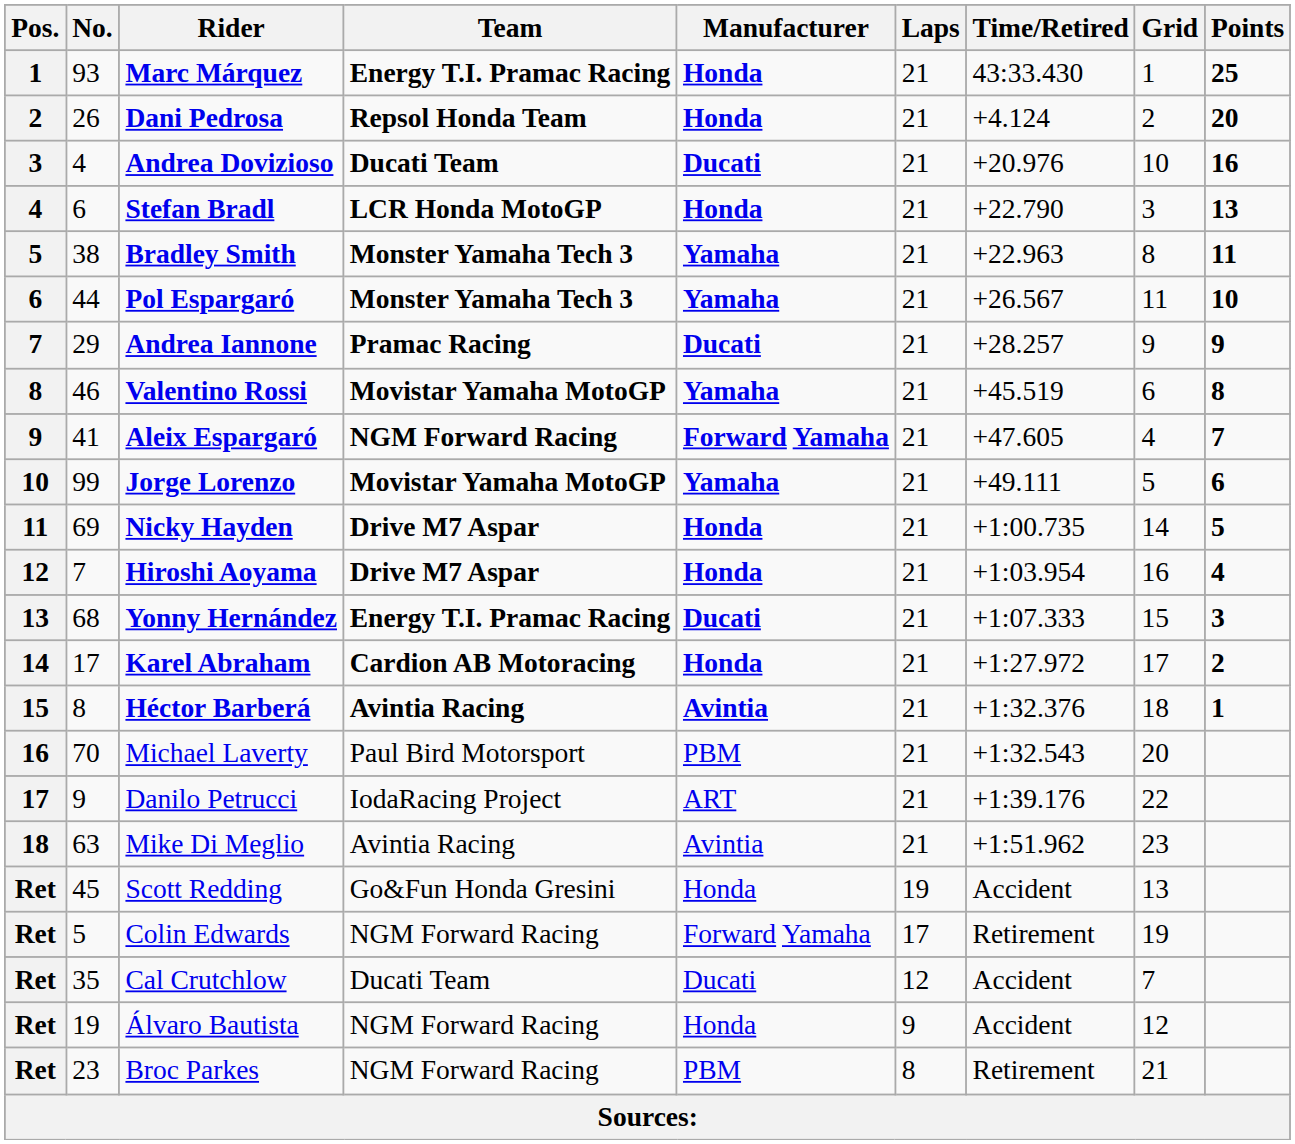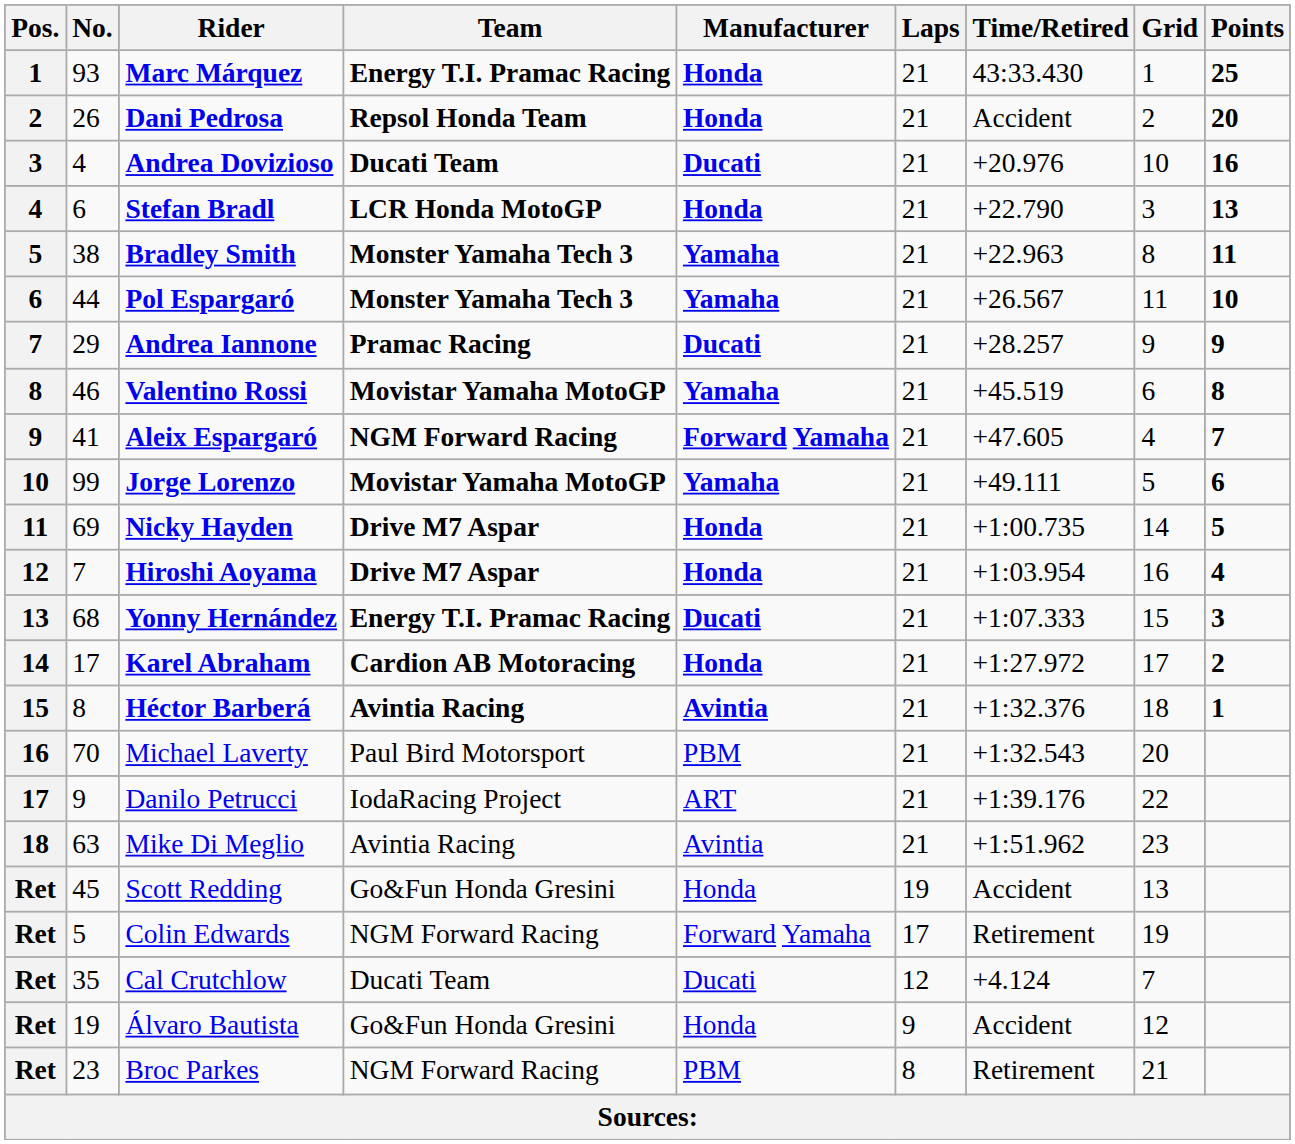 <table class="wikitable" style="font-size: 95%;">
 <tr>
 <th>Pos.</th>
 <th>No.</th>
 <th>Rider</th>
 <th>Team</th>
 <th>Manufacturer</th>
 <th>Laps</th>
 <th>Time/Retired</th>
 <th>Grid</th>
 <th>Points</th>
 </tr>
 <tr>
 <th>1</th>
 <td>93</td>
 <td> <strong><a href='#'>Marc Márquez</a></strong></td>
 <td><strong>Energy T.I. Pramac Racing</strong></td>
 <td><strong><a href='#'>Honda</a></strong></td>
 <td>21</td>
 <td>43:33.430</td>
 <td>1</td>
 <td><strong>25</strong></td>
 </tr>
 <tr>
 <th>2</th>
 <td>26</td>
 <td> <strong><a href='#'>Dani Pedrosa</a></strong></td>
 <td><strong>Repsol Honda Team</strong></td>
 <td><strong><a href='#'>Honda</a></strong></td>
 <td>21</td>
-<td>+4.124</td>
+<td>Accident</td>
 <td>2</td>
 <td><strong>20</strong></td>
 </tr>
 <tr>
 <th>3</th>
 <td>4</td>
 <td> <strong><a href='#'>Andrea Dovizioso</a></strong></td>
 <td><strong>Ducati Team</strong></td>
 <td><strong><a href='#'>Ducati</a></strong></td>
 <td>21</td>
 <td>+20.976</td>
 <td>10</td>
 <td><strong>16</strong></td>
 </tr>
 <tr>
 <th>4</th>
 <td>6</td>
 <td> <strong><a href='#'>Stefan Bradl</a></strong></td>
 <td><strong>LCR Honda MotoGP</strong></td>
 <td><strong><a href='#'>Honda</a></strong></td>
 <td>21</td>
 <td>+22.790</td>
 <td>3</td>
 <td><strong>13</strong></td>
 </tr>
 <tr>
 <th>5</th>
 <td>38</td>
 <td> <strong><a href='#'>Bradley Smith</a></strong></td>
 <td><strong>Monster Yamaha Tech 3</strong></td>
 <td><strong><a href='#'>Yamaha</a></strong></td>
 <td>21</td>
 <td>+22.963</td>
 <td>8</td>
 <td><strong>11</strong></td>
 </tr>
 <tr>
 <th>6</th>
 <td>44</td>
 <td> <strong><a href='#'>Pol Espargaró</a></strong></td>
 <td><strong>Monster Yamaha Tech 3</strong></td>
 <td><strong><a href='#'>Yamaha</a></strong></td>
 <td>21</td>
 <td>+26.567</td>
 <td>11</td>
 <td><strong>10</strong></td>
 </tr>
 <tr>
 <th>7</th>
 <td>29</td>
 <td> <strong><a href='#'>Andrea Iannone</a></strong></td>
 <td><strong>Pramac Racing</strong></td>
 <td><strong><a href='#'>Ducati</a></strong></td>
 <td>21</td>
 <td>+28.257</td>
 <td>9</td>
 <td><strong>9</strong></td>
 </tr>
 <tr>
 <th>8</th>
 <td>46</td>
 <td> <strong><a href='#'>Valentino Rossi</a></strong></td>
 <td><strong>Movistar Yamaha MotoGP</strong></td>
 <td><strong><a href='#'>Yamaha</a></strong></td>
 <td>21</td>
 <td>+45.519</td>
 <td>6</td>
 <td><strong>8</strong></td>
 </tr>
 <tr>
 <th>9</th>
 <td>41</td>
 <td> <strong><a href='#'>Aleix Espargaró</a></strong></td>
 <td><strong>NGM Forward Racing</strong></td>
 <td><strong><a href='#'>Forward</a> <a href='#'>Yamaha</a></strong></td>
 <td>21</td>
 <td>+47.605</td>
 <td>4</td>
 <td><strong>7</strong></td>
 </tr>
 <tr>
 <th>10</th>
 <td>99</td>
 <td> <strong><a href='#'>Jorge Lorenzo</a></strong></td>
 <td><strong>Movistar Yamaha MotoGP</strong></td>
 <td><strong><a href='#'>Yamaha</a></strong></td>
 <td>21</td>
 <td>+49.111</td>
 <td>5</td>
 <td><strong>6</strong></td>
 </tr>
 <tr>
 <th>11</th>
 <td>69</td>
 <td> <strong><a href='#'>Nicky Hayden</a></strong></td>
 <td><strong>Drive M7 Aspar</strong></td>
 <td><strong><a href='#'>Honda</a></strong></td>
 <td>21</td>
 <td>+1:00.735</td>
 <td>14</td>
 <td><strong>5</strong></td>
 </tr>
 <tr>
 <th>12</th>
 <td>7</td>
 <td> <strong><a href='#'>Hiroshi Aoyama</a></strong></td>
 <td><strong>Drive M7 Aspar</strong></td>
 <td><strong><a href='#'>Honda</a></strong></td>
 <td>21</td>
 <td>+1:03.954</td>
 <td>16</td>
 <td><strong>4</strong></td>
 </tr>
 <tr>
 <th>13</th>
 <td>68</td>
 <td> <strong><a href='#'>Yonny Hernández</a></strong></td>
 <td><strong>Energy T.I. Pramac Racing</strong></td>
 <td><strong><a href='#'>Ducati</a></strong></td>
 <td>21</td>
 <td>+1:07.333</td>
 <td>15</td>
 <td><strong>3</strong></td>
 </tr>
 <tr>
 <th>14</th>
 <td>17</td>
 <td> <strong><a href='#'>Karel Abraham</a></strong></td>
 <td><strong>Cardion AB Motoracing</strong></td>
 <td><strong><a href='#'>Honda</a></strong></td>
 <td>21</td>
 <td>+1:27.972</td>
 <td>17</td>
 <td><strong>2</strong></td>
 </tr>
 <tr>
 <th>15</th>
 <td>8</td>
 <td> <strong><a href='#'>Héctor Barberá</a></strong></td>
 <td><strong>Avintia Racing</strong></td>
 <td><strong><a href='#'>Avintia</a></strong></td>
 <td>21</td>
 <td>+1:32.376</td>
 <td>18</td>
 <td><strong>1</strong></td>
 </tr>
 <tr>
 <th>16</th>
 <td>70</td>
 <td> <a href='#'>Michael Laverty</a></td>
 <td>Paul Bird Motorsport</td>
 <td><a href='#'>PBM</a></td>
 <td>21</td>
 <td>+1:32.543</td>
 <td>20</td>
 <td></td>
 </tr>
 <tr>
 <th>17</th>
 <td>9</td>
 <td> <a href='#'>Danilo Petrucci</a></td>
 <td>IodaRacing Project</td>
 <td><a href='#'>ART</a></td>
 <td>21</td>
 <td>+1:39.176</td>
 <td>22</td>
 <td></td>
 </tr>
 <tr>
 <th>18</th>
 <td>63</td>
 <td> <a href='#'>Mike Di Meglio</a></td>
 <td>Avintia Racing</td>
 <td><a href='#'>Avintia</a></td>
 <td>21</td>
 <td>+1:51.962</td>
 <td>23</td>
 <td></td>
 </tr>
 <tr>
 <th>Ret</th>
 <td>45</td>
 <td> <a href='#'>Scott Redding</a></td>
 <td>Go&Fun Honda Gresini</td>
 <td><a href='#'>Honda</a></td>
 <td>19</td>
 <td>Accident</td>
 <td>13</td>
 <td></td>
 </tr>
 <tr>
 <th>Ret</th>
 <td>5</td>
 <td> <a href='#'>Colin Edwards</a></td>
 <td>NGM Forward Racing</td>
 <td><a href='#'>Forward</a> <a href='#'>Yamaha</a></td>
 <td>17</td>
 <td>Retirement</td>
 <td>19</td>
 <td></td>
 </tr>
 <tr>
 <th>Ret</th>
 <td>35</td>
 <td> <a href='#'>Cal Crutchlow</a></td>
 <td>Ducati Team</td>
 <td><a href='#'>Ducati</a></td>
 <td>12</td>
-<td>Accident</td>
+<td>+4.124</td>
 <td>7</td>
 <td></td>
 </tr>
 <tr>
 <th>Ret</th>
 <td>19</td>
 <td> <a href='#'>Álvaro Bautista</a></td>
-<td>NGM Forward Racing</td>
+<td>Go&Fun Honda Gresini</td>
 <td><a href='#'>Honda</a></td>
 <td>9</td>
 <td>Accident</td>
 <td>12</td>
 <td></td>
 </tr>
 <tr>
 <th>Ret</th>
 <td>23</td>
 <td> <a href='#'>Broc Parkes</a></td>
 <td>NGM Forward Racing</td>
 <td><a href='#'>PBM</a></td>
 <td>8</td>
 <td>Retirement</td>
 <td>21</td>
 <td></td>
 </tr>
 <tr>
 <th colspan=9>Sources:</th>
 </tr>
 </table>
